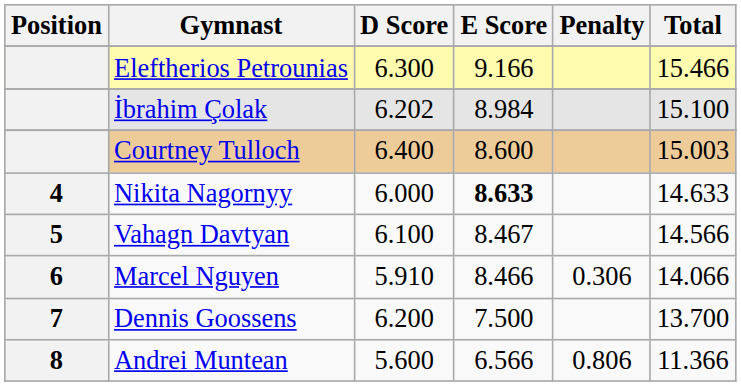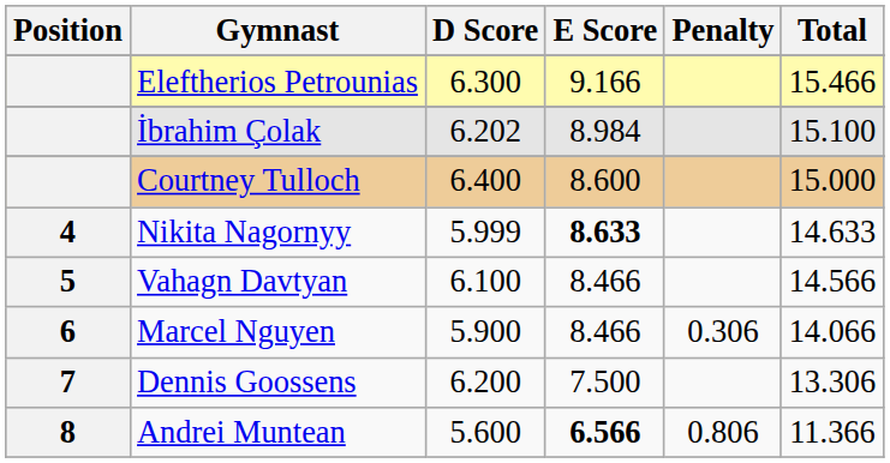 <table style="text-align:center;" class="wikitable sortable">
 <tr>
 <th>Position</th>
 <th>Gymnast</th>
 <th>D Score</th>
 <th>E Score</th>
 <th>Penalty</th>
 <th>Total</th>
 </tr>
 <tr>
 </tr>
 <tr style="background:#fffcaf;">
 <th scope="row" style="text-align:center"></th>
 <td style="text-align:left;"> <a href='#'>Eleftherios Petrounias</a></td>
 <td>6.300</td>
 <td>9.166</td>
 <td></td>
 <td>15.466</td>
 </tr>
 <tr>
 </tr>
 <tr style="background:#e5e5e5;">
 <th scope="row" style="text-align:center"></th>
 <td style="text-align:left;"> <a href='#'>İbrahim Çolak</a></td>
 <td>6.202</td>
 <td>8.984</td>
 <td></td>
 <td>15.100</td>
 </tr>
 <tr>
 </tr>
 <tr style="background:#ec9;">
 <th scope="row" style="text-align:center"></th>
 <td style="text-align:left;"> <a href='#'>Courtney Tulloch</a></td>
 <td>6.400</td>
 <td>8.600</td>
 <td></td>
-<td>15.003</td>
+<td>15.000</td>
 </tr>
 <tr>
 <th>4</th>
 <td style="text-align:left;"> <a href='#'>Nikita Nagornyy</a></td>
-<td>6.000</td>
+<td>5.999</td>
 <td><strong>8.633</strong></td>
 <td></td>
 <td>14.633</td>
 </tr>
 <tr>
 <th>5</th>
 <td style="text-align:left;"> <a href='#'>Vahagn Davtyan</a></td>
 <td>6.100</td>
-<td>8.467</td>
+<td>8.466</td>
 <td></td>
 <td>14.566</td>
 </tr>
 <tr>
 <th>6</th>
 <td style="text-align:left;"> <a href='#'>Marcel Nguyen</a></td>
-<td>5.910</td>
+<td>5.900</td>
 <td>8.466</td>
 <td>0.306</td>
 <td>14.066</td>
 </tr>
 <tr>
 <th>7</th>
 <td style="text-align:left;"> <a href='#'>Dennis Goossens</a></td>
 <td>6.200</td>
 <td>7.500</td>
 <td></td>
-<td>13.700</td>
+<td>13.306</td>
 </tr>
 <tr>
 <th>8</th>
 <td style="text-align:left;"> <a href='#'>Andrei Muntean</a></td>
 <td>5.600</td>
-<td>6.566</td>
+<td><strong>6.566</strong></td>
 <td>0.806</td>
 <td>11.366</td>
 </tr>
 </table>
